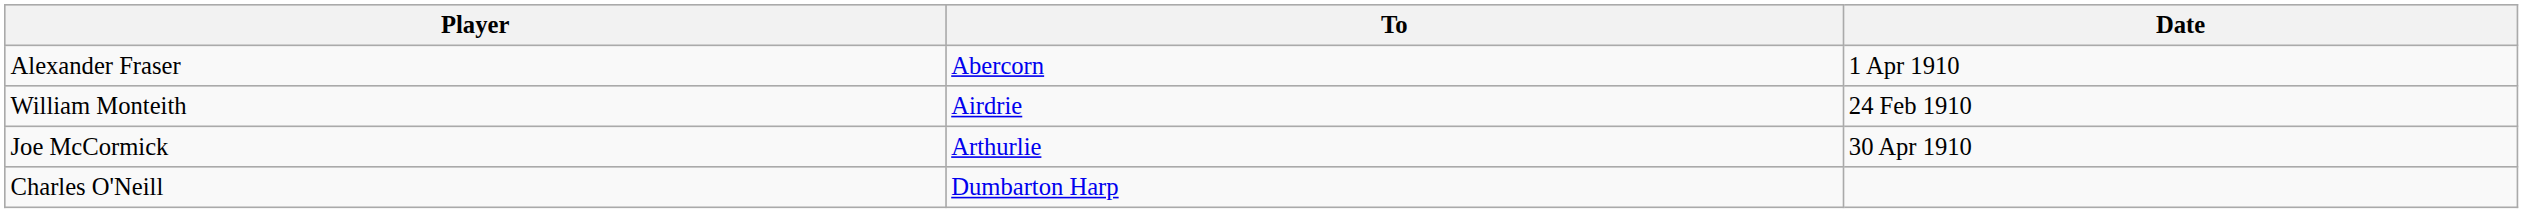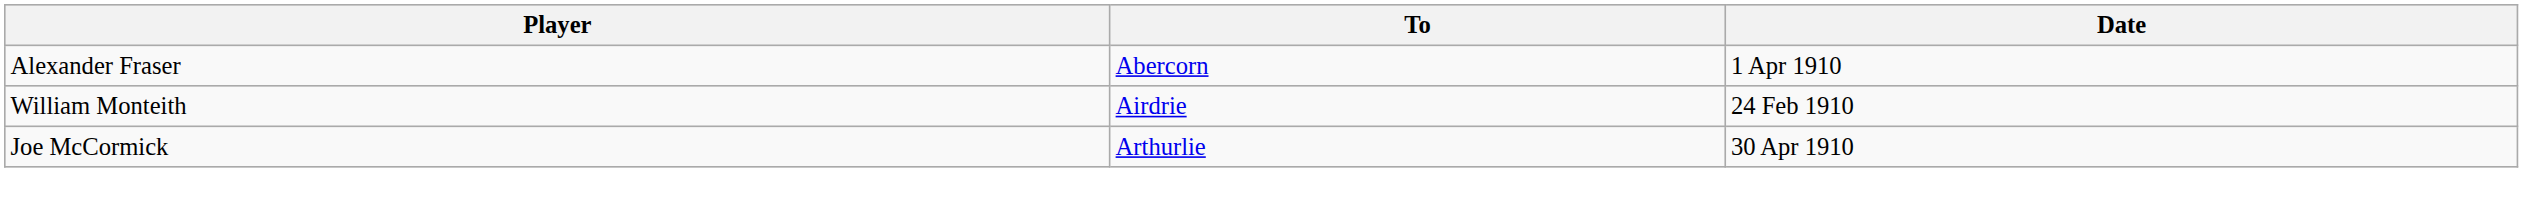 <table class="wikitable" style="text-align:center; font-size:95%;width:98%; text-align:left">
 <tr>
 <th>Player</th>
 <th>To</th>
 <th>Date</th>
 </tr>
 <tr>
 <td> Alexander Fraser</td>
 <td> <a href='#'>Abercorn</a></td>
 <td>1 Apr 1910</td>
 </tr>
 <tr>
 <td> William Monteith</td>
 <td> <a href='#'>Airdrie</a></td>
 <td>24 Feb 1910</td>
 </tr>
 <tr>
 <td> Joe McCormick</td>
 <td> <a href='#'>Arthurlie</a></td>
 <td>30 Apr 1910</td>
 </tr>
-<tr>
-<td> Charles O'Neill</td>
-<td> <a href='#'>Dumbarton Harp</a></td>
-<td></td>
-</tr>
 </table>
